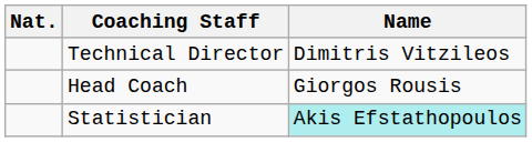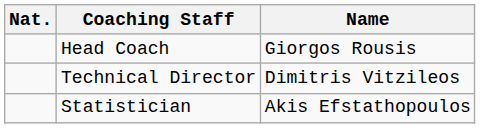 <table class="wikitable">
 <tr>
 <th>Nat.</th>
 <th>Coaching Staff</th>
 <th>Name</th>
 </tr>
 <tr>
 <td></td>
+<td>Head  Coach</td>
+<td>Giorgos Rousis</td>
+</tr>
+<tr>
+<td></td>
 <td>Technical Director</td>
 <td>Dimitris Vitzileos</td>
 </tr>
 <tr>
 <td></td>
-<td>Head  Coach</td>
-<td>Giorgos Rousis</td>
-</tr>
-<tr>
-<td></td>
 <td>Statistician</td>
-<td style="background: paleturquoise;">Akis Efstathopoulos</td>
+<td>Akis Efstathopoulos</td>
 </tr>
 </table>
